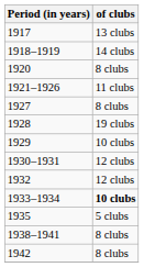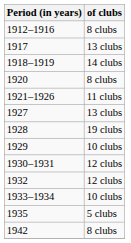 <table class="wikitable sortable mw-collapsible">
 <tr>
 <th>Period (in years)</th>
 <th> of clubs</th>
+</tr>
+<tr>
+<td>1912–1916</td>
+<td>8 clubs</td>
 </tr>
 <tr>
 <td>1917</td>
 <td>13 clubs</td>
 </tr>
 <tr>
 <td>1918–1919</td>
 <td>14 clubs</td>
 </tr>
 <tr>
 <td>1920</td>
 <td>8 clubs</td>
 </tr>
 <tr>
 <td>1921–1926</td>
 <td>11 clubs</td>
 </tr>
 <tr>
 <td>1927</td>
-<td>8 clubs</td>
+<td>13 clubs</td>
 </tr>
 <tr>
 <td>1928</td>
 <td>19 clubs</td>
 </tr>
 <tr>
 <td>1929</td>
 <td>10 clubs</td>
 </tr>
 <tr>
 <td>1930–1931</td>
 <td>12 clubs</td>
 </tr>
 <tr>
 <td>1932</td>
 <td>12 clubs</td>
 </tr>
 <tr>
 <td>1933–1934</td>
-<td><strong>10 clubs</strong></td>
+<td>10 clubs</td>
 </tr>
 <tr>
 <td>1935</td>
 <td>5 clubs</td>
-</tr>
-<tr>
-<td>1938–1941</td>
-<td>8 clubs</td>
 </tr>
 <tr>
 <td>1942</td>
 <td>8 clubs</td>
 </tr>
 <tr>
 </tr>
 </table>
